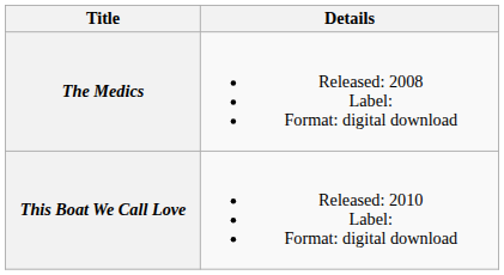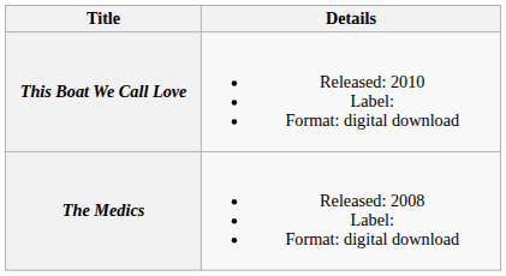 <table class="wikitable plainrowheaders" style="text-align:center;" border="1">
 <tr>
 <th scope="col" style="width:11em;">Title</th>
 <th scope="col" style="width:17em;">Details</th>
 </tr>
 <tr>
+<th scope="row"><em>This Boat We Call Love</em></th>
+<td><br><ul><li>Released: 2010</li><li>Label:</li><li>Format: digital download</li></ul></td>
+</tr>
+<tr>
 <th scope="row"><em>The Medics</em></th>
 <td><br><ul><li>Released: 2008</li><li>Label:</li><li>Format: digital download</li></ul></td>
 </tr>
-<tr>
-<th scope="row"><em>This Boat We Call Love</em></th>
-<td><br><ul><li>Released: 2010</li><li>Label:</li><li>Format: digital download</li></ul></td>
-</tr>
 </table>
